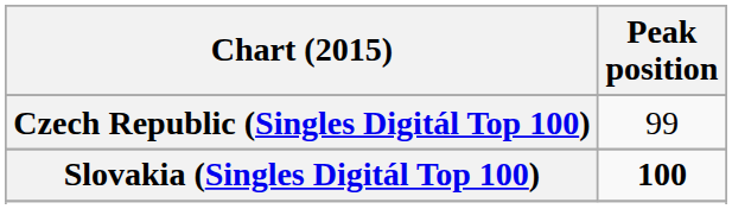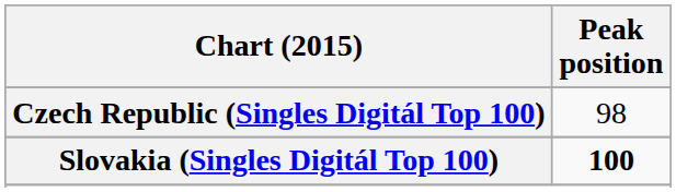 <table class="wikitable sortable plainrowheaders">
 <tr>
 <th scope="col">Chart (2015)</th>
 <th scope="col">Peak<br>position</th>
 </tr>
 <tr>
 </tr>
 <tr>
 <th scope="row">Czech Republic (<a href='#'>Singles Digitál Top 100</a>)</th>
-<td style="text-align:center;">99</td>
+<td style="text-align:center;">98</td>
 </tr>
 <tr>
 </tr>
 <tr>
 <th scope="row">Slovakia (<a href='#'>Singles Digitál Top 100</a>)</th>
 <td style="text-align:center;"><strong>100</strong></td>
 </tr>
 <tr>
 </tr>
 <tr>
 </tr>
 <tr>
 </tr>
 </table>
